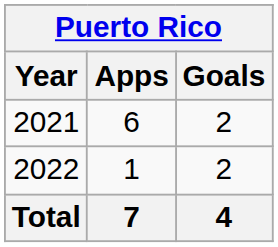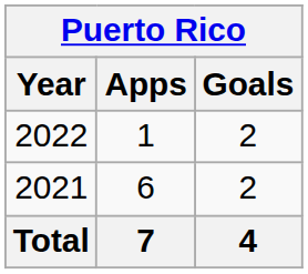 <table class="wikitable" style="text-align:center">
 <tr>
 <th colspan=3><a href='#'>Puerto Rico</a></th>
 </tr>
 <tr>
 <th>Year</th>
 <th>Apps</th>
 <th>Goals</th>
 </tr>
 <tr>
-<td>2021</td>
-<td>6</td>
+<td>2022</td>
+<td>1</td>
 <td>2</td>
 </tr>
 <tr>
-<td>2022</td>
-<td>1</td>
+<td>2021</td>
+<td>6</td>
 <td>2</td>
 </tr>
 <tr>
 <th>Total</th>
 <th>7</th>
 <th>4</th>
 </tr>
 </table>
